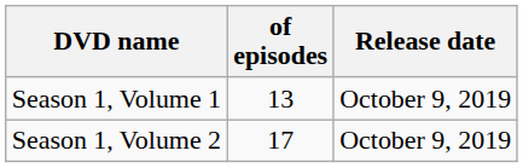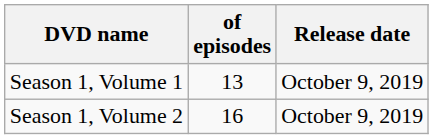 <table class="wikitable">
 <tr>
 <th>DVD name</th>
 <th> of<br>episodes</th>
 <th>Release date</th>
 </tr>
 <tr>
 <td>Season 1, Volume 1</td>
 <td style="text-align:center;">13</td>
 <td>October 9, 2019</td>
 </tr>
 <tr>
 <td>Season 1, Volume 2</td>
-<td style="text-align:center;">17</td>
+<td style="text-align:center;">16</td>
 <td>October 9, 2019</td>
 </tr>
 </table>
